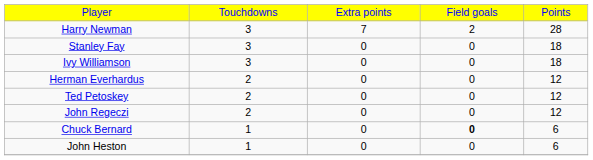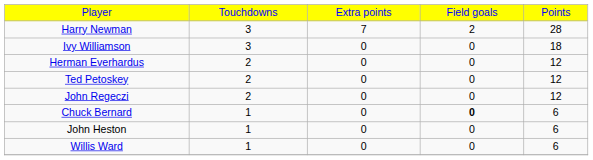 <table class="wikitable" width="70%">
 <tr align="center"  style="background:yellow;color:blue;">
 <td>Player</td>
 <td>Touchdowns</td>
 <td>Extra points</td>
 <td>Field goals</td>
 <td>Points</td>
 </tr>
 <tr align="center" bgcolor="">
 <td><a href='#'>Harry Newman</a></td>
 <td>3</td>
 <td>7</td>
 <td>2</td>
 <td>28</td>
-</tr>
-<tr align="center" bgcolor="">
-<td><a href='#'>Stanley Fay</a></td>
-<td>3</td>
-<td>0</td>
-<td>0</td>
-<td>18</td>
 </tr>
 <tr align="center" bgcolor="">
 <td><a href='#'>Ivy Williamson</a></td>
 <td>3</td>
 <td>0</td>
 <td>0</td>
 <td>18</td>
 </tr>
 <tr align="center" bgcolor="">
 <td><a href='#'>Herman Everhardus</a></td>
 <td>2</td>
 <td>0</td>
 <td>0</td>
 <td>12</td>
 </tr>
 <tr align="center" bgcolor="">
 <td><a href='#'>Ted Petoskey</a></td>
 <td>2</td>
 <td>0</td>
 <td>0</td>
 <td>12</td>
 </tr>
 <tr align="center" bgcolor="">
 <td><a href='#'>John Regeczi</a></td>
 <td>2</td>
 <td>0</td>
 <td>0</td>
 <td>12</td>
 </tr>
 <tr align="center" bgcolor="">
 <td><a href='#'>Chuck Bernard</a></td>
 <td>1</td>
 <td>0</td>
 <td><strong>0</strong></td>
 <td>6</td>
 </tr>
 <tr align="center" bgcolor="">
 <td>John Heston</td>
 <td>1</td>
 <td>0</td>
 <td>0</td>
 <td>6</td>
 </tr>
 <tr align="center" bgcolor="">
+<td><a href='#'>Willis Ward</a></td>
+<td>1</td>
+<td>0</td>
+<td>0</td>
+<td>6</td>
+</tr>
+<tr align="center" bgcolor="">
 </tr>
 </table>
